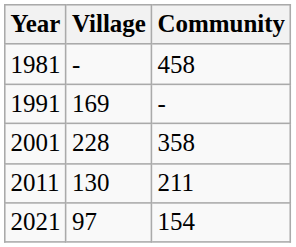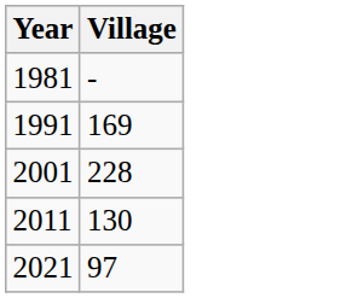 <table class="wikitable">
 <tr>
 <th>Year</th>
 <th>Village</th>
-<th>Community</th>
 </tr>
 <tr>
 <td>1981</td>
 <td>-</td>
-<td>458</td>
 </tr>
 <tr>
 <td>1991</td>
 <td>169</td>
-<td>-</td>
 </tr>
 <tr>
 <td>2001</td>
 <td>228</td>
-<td>358</td>
 </tr>
 <tr>
 <td>2011</td>
 <td>130</td>
-<td>211</td>
 </tr>
 <tr>
 <td>2021</td>
 <td>97</td>
-<td>154</td>
 </tr>
 </table>
